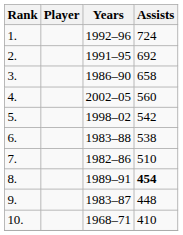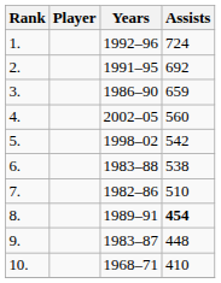 <table class="wikitable sortable">
 <tr>
 <th>Rank</th>
 <th>Player</th>
 <th>Years</th>
 <th>Assists</th>
 </tr>
 <tr>
 <td>1.</td>
 <td></td>
 <td>1992–96</td>
 <td>724</td>
 </tr>
 <tr>
 <td>2.</td>
 <td></td>
 <td>1991–95</td>
 <td>692</td>
 </tr>
 <tr>
 <td>3.</td>
 <td></td>
 <td>1986–90</td>
-<td>658</td>
+<td>659</td>
 </tr>
 <tr>
 <td>4.</td>
 <td></td>
 <td>2002–05</td>
 <td>560</td>
 </tr>
 <tr>
 <td>5.</td>
 <td></td>
 <td>1998–02</td>
 <td>542</td>
 </tr>
 <tr>
 <td>6.</td>
 <td></td>
 <td>1983–88</td>
 <td>538</td>
 </tr>
 <tr>
 <td>7.</td>
 <td></td>
 <td>1982–86</td>
 <td>510</td>
 </tr>
 <tr>
 <td>8.</td>
 <td></td>
 <td>1989–91</td>
 <td><strong>454</strong></td>
 </tr>
 <tr>
 <td>9.</td>
 <td></td>
 <td>1983–87</td>
 <td>448</td>
 </tr>
 <tr>
 <td>10.</td>
 <td></td>
 <td>1968–71</td>
 <td>410</td>
 </tr>
 <tr>
 </tr>
 </table>
